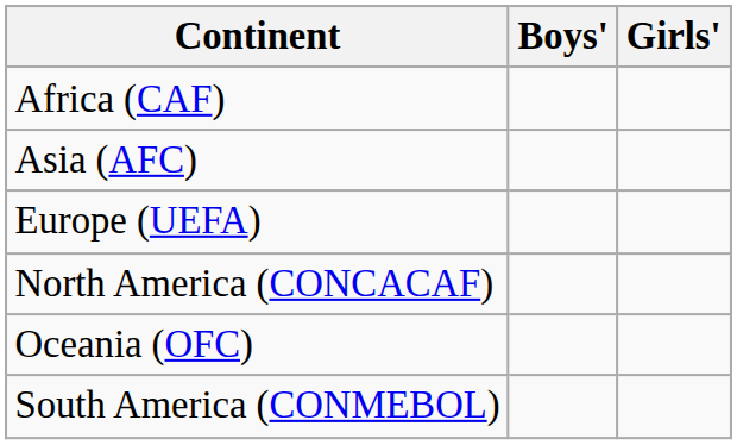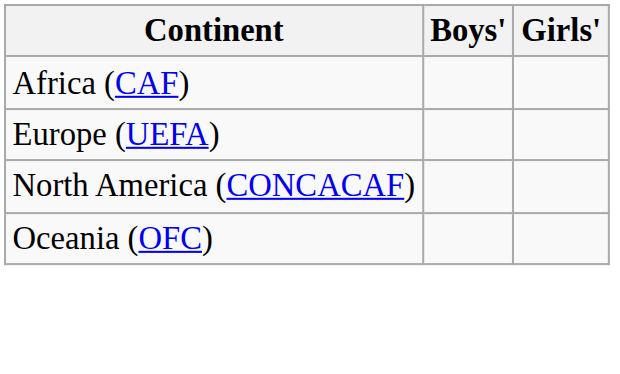 <table class="wikitable">
 <tr>
 <th>Continent</th>
 <th>Boys'</th>
 <th>Girls'</th>
 </tr>
 <tr>
 <td>Africa (<a href='#'>CAF</a>)</td>
-<td></td>
-<td></td>
-</tr>
-<tr>
-<td>Asia (<a href='#'>AFC</a>)</td>
 <td></td>
 <td></td>
 </tr>
 <tr>
 <td>Europe (<a href='#'>UEFA</a>)</td>
 <td></td>
 <td></td>
 </tr>
 <tr>
 <td>North America (<a href='#'>CONCACAF</a>)</td>
 <td></td>
 <td></td>
 </tr>
 <tr>
 <td>Oceania (<a href='#'>OFC</a>)</td>
 <td></td>
 <td></td>
 </tr>
-<tr>
-<td>South America (<a href='#'>CONMEBOL</a>)</td>
-<td></td>
-<td></td>
-</tr>
 </table>
